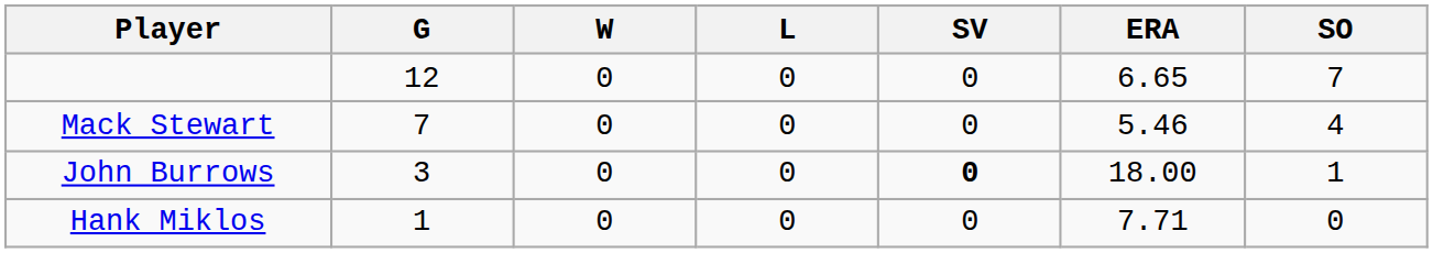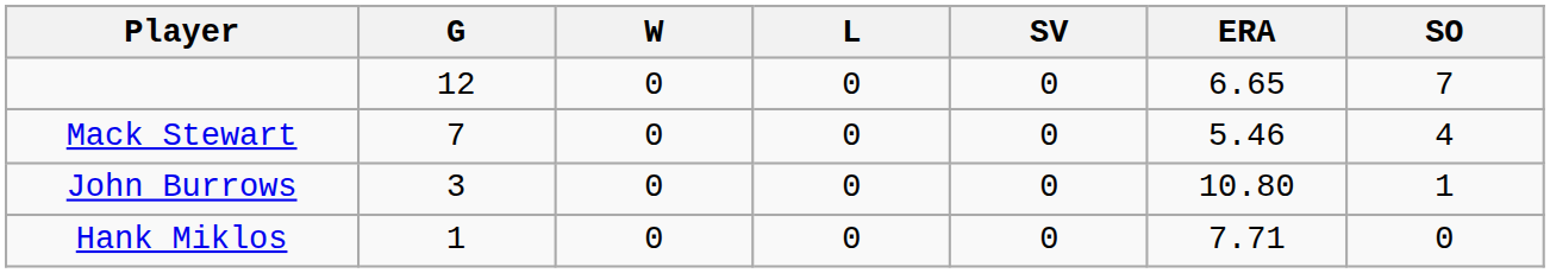 <table class="wikitable sortable">
 <tr>
 <th bgcolor="#DDDDFF" width="16%">Player</th>
 <th bgcolor="#DDDDFF" width="9%">G</th>
 <th bgcolor="#DDDDFF" width="9%">W</th>
 <th bgcolor="#DDDDFF" width="9%">L</th>
 <th bgcolor="#DDDDFF" width="9%">SV</th>
 <th bgcolor="#DDDDFF" width="9%">ERA</th>
 <th bgcolor="#DDDDFF" width="9%">SO</th>
 </tr>
 <tr align="center">
 <td></td>
 <td>12</td>
 <td>0</td>
 <td>0</td>
 <td>0</td>
 <td>6.65</td>
 <td>7</td>
 </tr>
 <tr align="center">
 <td><a href='#'>Mack Stewart</a></td>
 <td>7</td>
 <td>0</td>
 <td>0</td>
 <td>0</td>
 <td>5.46</td>
 <td>4</td>
 </tr>
 <tr align=center>
 <td><a href='#'>John Burrows</a></td>
 <td>3</td>
 <td>0</td>
 <td>0</td>
-<td><strong>0</strong></td>
-<td>18.00</td>
+<td>0</td>
+<td>10.80</td>
 <td>1</td>
 </tr>
 <tr align=center>
 <td><a href='#'>Hank Miklos</a></td>
 <td>1</td>
 <td>0</td>
 <td>0</td>
 <td>0</td>
 <td>7.71</td>
 <td>0</td>
 </tr>
 </table>
